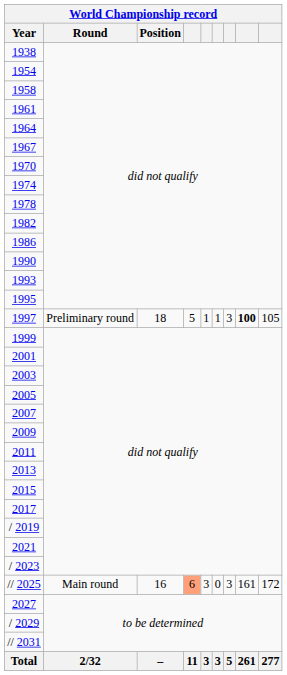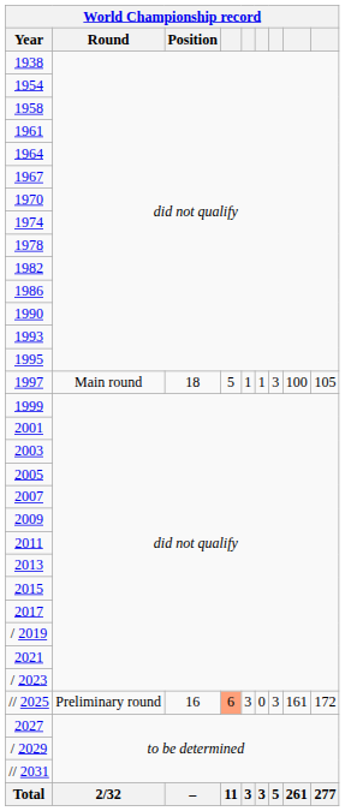 <table class="wikitable" style="text-align: center;">
 <tr>
 <th colspan=9><a href='#'>World Championship record</a></th>
 </tr>
 <tr>
 <th>Year</th>
 <th>Round</th>
 <th>Position</th>
 <th></th>
 <th></th>
 <th></th>
 <th></th>
 <th></th>
 <th></th>
 </tr>
 <tr>
 <td> <a href='#'>1938</a></td>
 <td colspan="8" rowspan="14"><em>did not qualify</em></td>
 </tr>
 <tr>
 <td> <a href='#'>1954</a></td>
 </tr>
 <tr>
 <td> <a href='#'>1958</a></td>
 </tr>
 <tr>
 <td> <a href='#'>1961</a></td>
 </tr>
 <tr>
 <td> <a href='#'>1964</a></td>
 </tr>
 <tr>
 <td> <a href='#'>1967</a></td>
 </tr>
 <tr>
 <td> <a href='#'>1970</a></td>
 </tr>
 <tr>
 <td> <a href='#'>1974</a></td>
 </tr>
 <tr>
 <td> <a href='#'>1978</a></td>
 </tr>
 <tr>
 <td> <a href='#'>1982</a></td>
 </tr>
 <tr>
 <td> <a href='#'>1986</a></td>
 </tr>
 <tr>
 <td> <a href='#'>1990</a></td>
 </tr>
 <tr>
 <td> <a href='#'>1993</a></td>
 </tr>
 <tr>
 <td> <a href='#'>1995</a></td>
 </tr>
 <tr>
 <td> <a href='#'>1997</a></td>
-<td>Preliminary round</td>
+<td>Main round</td>
 <td>18</td>
 <td>5</td>
 <td>1</td>
 <td>1</td>
 <td>3</td>
-<td><strong>100</strong></td>
+<td>100</td>
 <td>105</td>
 </tr>
 <tr>
 <td> <a href='#'>1999</a></td>
 <td colspan="8" rowspan="13"><em>did not qualify</em></td>
 </tr>
 <tr>
 <td> <a href='#'>2001</a></td>
 </tr>
 <tr>
 <td> <a href='#'>2003</a></td>
 </tr>
 <tr>
 <td> <a href='#'>2005</a></td>
 </tr>
 <tr>
 <td> <a href='#'>2007</a></td>
 </tr>
 <tr>
 <td> <a href='#'>2009</a></td>
 </tr>
 <tr>
 <td> <a href='#'>2011</a></td>
 </tr>
 <tr>
 <td> <a href='#'>2013</a></td>
 </tr>
 <tr>
 <td> <a href='#'>2015</a></td>
 </tr>
 <tr>
 <td> <a href='#'>2017</a></td>
 </tr>
 <tr>
 <td>/ <a href='#'>2019</a></td>
 </tr>
 <tr>
 <td> <a href='#'>2021</a></td>
 </tr>
 <tr>
 <td>/ <a href='#'>2023</a></td>
 </tr>
 <tr>
 <td>// <a href='#'>2025</a></td>
-<td>Main round</td>
+<td>Preliminary round</td>
 <td>16</td>
 <td style="background: lightsalmon;">6</td>
 <td>3</td>
 <td>0</td>
 <td>3</td>
 <td>161</td>
 <td>172</td>
 </tr>
 <tr>
 <td> <a href='#'>2027</a></td>
 <td colspan="8" rowspan="3"><em>to be determined</em></td>
 </tr>
 <tr>
 <td>/ <a href='#'>2029</a></td>
 </tr>
 <tr>
 <td>// <a href='#'>2031</a></td>
 </tr>
 <tr>
 <th>Total</th>
 <th>2/32</th>
 <th>–</th>
 <th>11</th>
 <th>3</th>
 <th>3</th>
 <th>5</th>
 <th>261</th>
 <th>277</th>
 </tr>
 </table>
